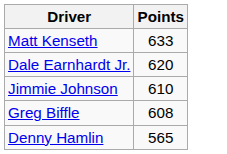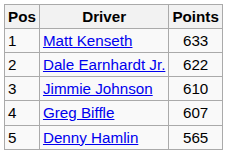 <table class="sortable wikitable " style="font-size: 95%;">
 <tr>
+<th>Pos</th>
 <th>Driver</th>
 <th>Points</th>
 </tr>
 <tr>
+<td>1</td>
 <td><a href='#'>Matt Kenseth</a></td>
 <td style="text-align:center;">633</td>
 </tr>
 <tr>
+<td>2</td>
 <td><a href='#'>Dale Earnhardt Jr.</a></td>
-<td style="text-align:center;">620</td>
+<td style="text-align:center;">622</td>
 </tr>
 <tr>
+<td>3</td>
 <td><a href='#'>Jimmie Johnson</a></td>
 <td style="text-align:center;">610</td>
 </tr>
 <tr>
+<td>4</td>
 <td><a href='#'>Greg Biffle</a></td>
-<td style="text-align:center;">608</td>
+<td style="text-align:center;">607</td>
 </tr>
 <tr>
+<td>5</td>
 <td><a href='#'>Denny Hamlin</a></td>
 <td style="text-align:center;">565</td>
 </tr>
 </table>
